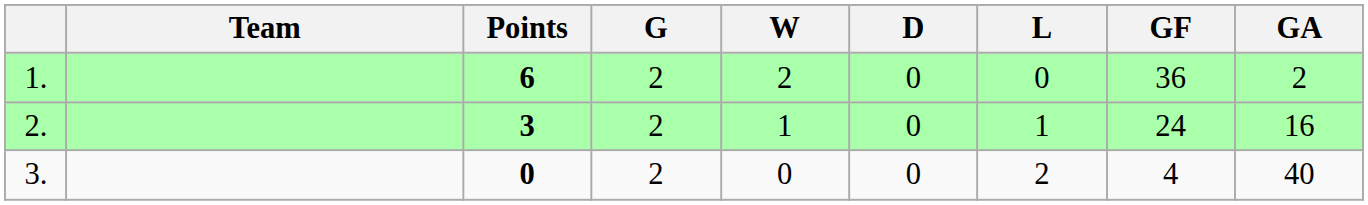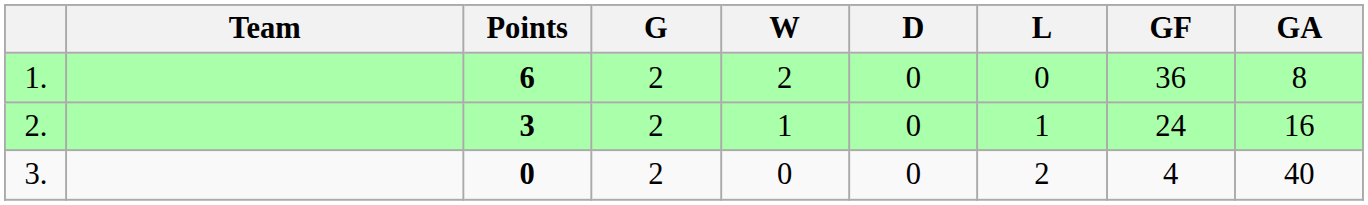 <table class=wikitable style="text-align:center">
 <tr bgcolor="#DCDCDC">
 <th width="25"></th>
 <th width="200">Team</th>
 <th width="60">Points</th>
 <th width="60">G</th>
 <th width="60">W</th>
 <th width="60">D</th>
 <th width="60">L</th>
 <th width="60">GF</th>
 <th width="60">GA</th>
 </tr>
 <tr bgcolor=#AAFFAA>
 <td>1.</td>
 <td align=left></td>
 <td><strong>6</strong></td>
 <td>2</td>
 <td>2</td>
 <td>0</td>
 <td>0</td>
 <td>36</td>
-<td>2</td>
+<td>8</td>
 </tr>
 <tr bgcolor=#AAFFAA>
 <td>2.</td>
 <td align=left></td>
 <td><strong>3</strong></td>
 <td>2</td>
 <td>1</td>
 <td>0</td>
 <td>1</td>
 <td>24</td>
 <td>16</td>
 </tr>
 <tr>
 <td>3.</td>
 <td align=left></td>
 <td><strong>0</strong></td>
 <td>2</td>
 <td>0</td>
 <td>0</td>
 <td>2</td>
 <td>4</td>
 <td>40</td>
 </tr>
 </table>
